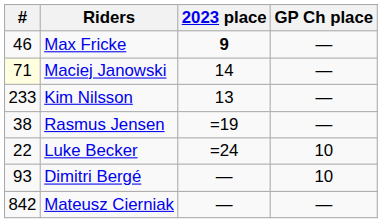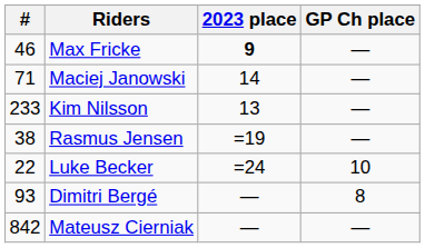 <table class="wikitable" style="text-align:center">
 <tr>
 <th>#</th>
 <th>Riders</th>
 <th><a href='#'>2023</a> place</th>
 <th>GP Ch place</th>
 </tr>
 <tr>
 <td>46</td>
 <td align=left> <a href='#'>Max Fricke</a></td>
 <td><strong>9</strong></td>
 <td>—</td>
 </tr>
 <tr>
-<td style="background: lightyellow;">71</td>
+<td>71</td>
 <td align=left> <a href='#'>Maciej Janowski</a></td>
 <td>14</td>
 <td>—</td>
 </tr>
 <tr>
 <td>233</td>
 <td align=left> <a href='#'>Kim Nilsson</a></td>
 <td>13</td>
 <td>—</td>
 </tr>
 <tr>
 <td>38</td>
 <td align=left> <a href='#'>Rasmus Jensen</a></td>
 <td>=19</td>
 <td>—</td>
 </tr>
 <tr>
 <td>22</td>
 <td align=left> <a href='#'>Luke Becker</a></td>
 <td>=24</td>
 <td>10</td>
 </tr>
 <tr>
 <td>93</td>
 <td align=left> <a href='#'>Dimitri Bergé</a></td>
 <td>—</td>
-<td>10</td>
+<td>8</td>
 </tr>
 <tr>
 <td>842</td>
 <td align=left> <a href='#'>Mateusz Cierniak</a></td>
 <td>—</td>
 <td>—</td>
 </tr>
 </table>
